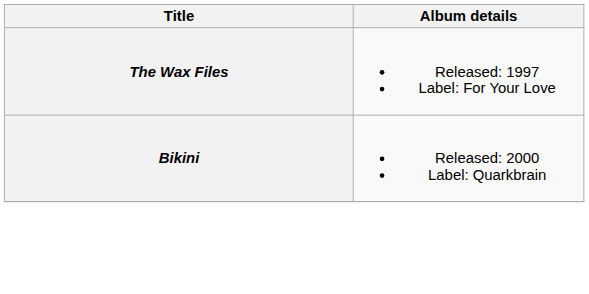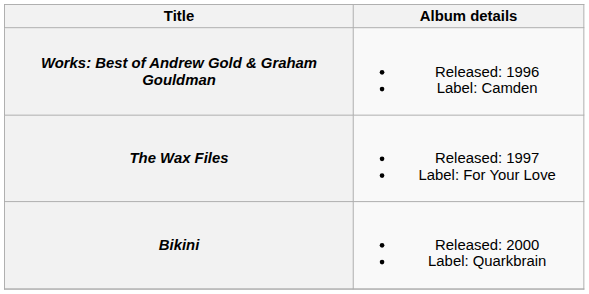 <table class="wikitable plainrowheaders" style="text-align:center;" border="1">
 <tr>
 <th scope="col" rowspan="1" style="width:23em;">Title</th>
 <th scope="col" rowspan="1" style="width:15em;">Album details</th>
+</tr>
+<tr>
+<th scope="row"><em>Works: Best of Andrew Gold & Graham Gouldman</em></th>
+<td><br><ul><li>Released: 1996</li><li>Label: Camden</li></ul></td>
 </tr>
 <tr>
 <th scope="row"><em>The Wax Files</em></th>
 <td><br><ul><li>Released: 1997</li><li>Label: For Your Love</li></ul></td>
 </tr>
 <tr>
 <th scope="row"><em>Bikini</em></th>
 <td><br><ul><li>Released: 2000</li><li>Label: Quarkbrain</li></ul></td>
 </tr>
 <tr>
 </tr>
 </table>
